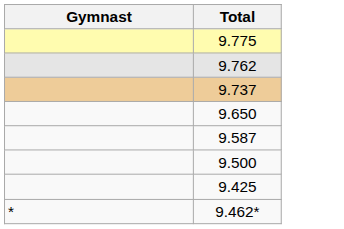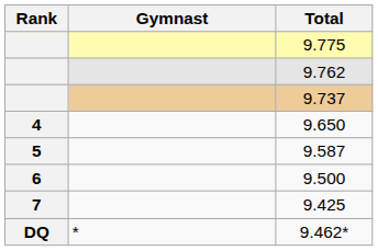 <table class="wikitable sortable" style="text-align:center; font-size:95%">
 <tr>
+<th scope="col" style="width:50px;">Rank</th>
 <th scope="col" style="width:180px;">Gymnast</th>
 <th scope="col" style="width:80px;">Total</th>
 </tr>
 <tr style="background:#fffcaf;">
+<th scope=row style="text-align:center"></th>
 <td style="text-align:left;"></td>
 <td>9.775</td>
 </tr>
 <tr style="background:#e5e5e5;">
+<th scope=row style="text-align:center"></th>
 <td style="text-align:left;"></td>
 <td>9.762</td>
 </tr>
 <tr style="background:#ec9;">
+<th scope=row style="text-align:center"></th>
 <td style="text-align:left;"></td>
 <td>9.737</td>
 </tr>
 <tr>
+<th scope=row style="text-align:center">4</th>
 <td style="text-align:left;"></td>
 <td>9.650</td>
 </tr>
 <tr>
+<th scope=row style="text-align:center">5</th>
 <td style="text-align:left;"></td>
 <td>9.587</td>
 </tr>
 <tr>
+<th scope=row style="text-align:center">6</th>
 <td style="text-align:left;"></td>
 <td>9.500</td>
 </tr>
 <tr>
+<th scope=row style="text-align:center">7</th>
 <td style="text-align:left;"></td>
 <td>9.425</td>
 </tr>
 <tr>
+<th scope=row style="text-align:center">DQ</th>
 <td style="text-align:left;">*</td>
 <td>9.462*</td>
 </tr>
 </table>
